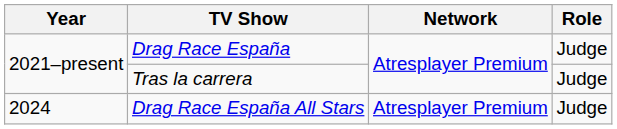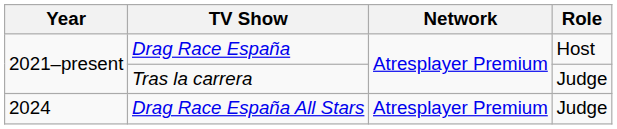 <table class="wikitable">
 <tr>
 <th>Year</th>
 <th>TV Show</th>
 <th>Network</th>
 <th>Role</th>
 </tr>
 <tr>
 <td rowspan="2">2021–present</td>
 <td><em><a href='#'>Drag Race España</a></em></td>
 <td rowspan="2"><a href='#'>Atresplayer Premium</a></td>
-<td>Judge</td>
+<td>Host</td>
 </tr>
 <tr>
 <td><em>Tras la carrera</em></td>
 <td>Judge</td>
 </tr>
 <tr>
 <td rowspan="1">2024</td>
 <td><em><a href='#'>Drag Race España All Stars</a></em></td>
 <td rowspan="1"><a href='#'>Atresplayer Premium</a></td>
 <td>Judge</td>
 </tr>
 </table>
